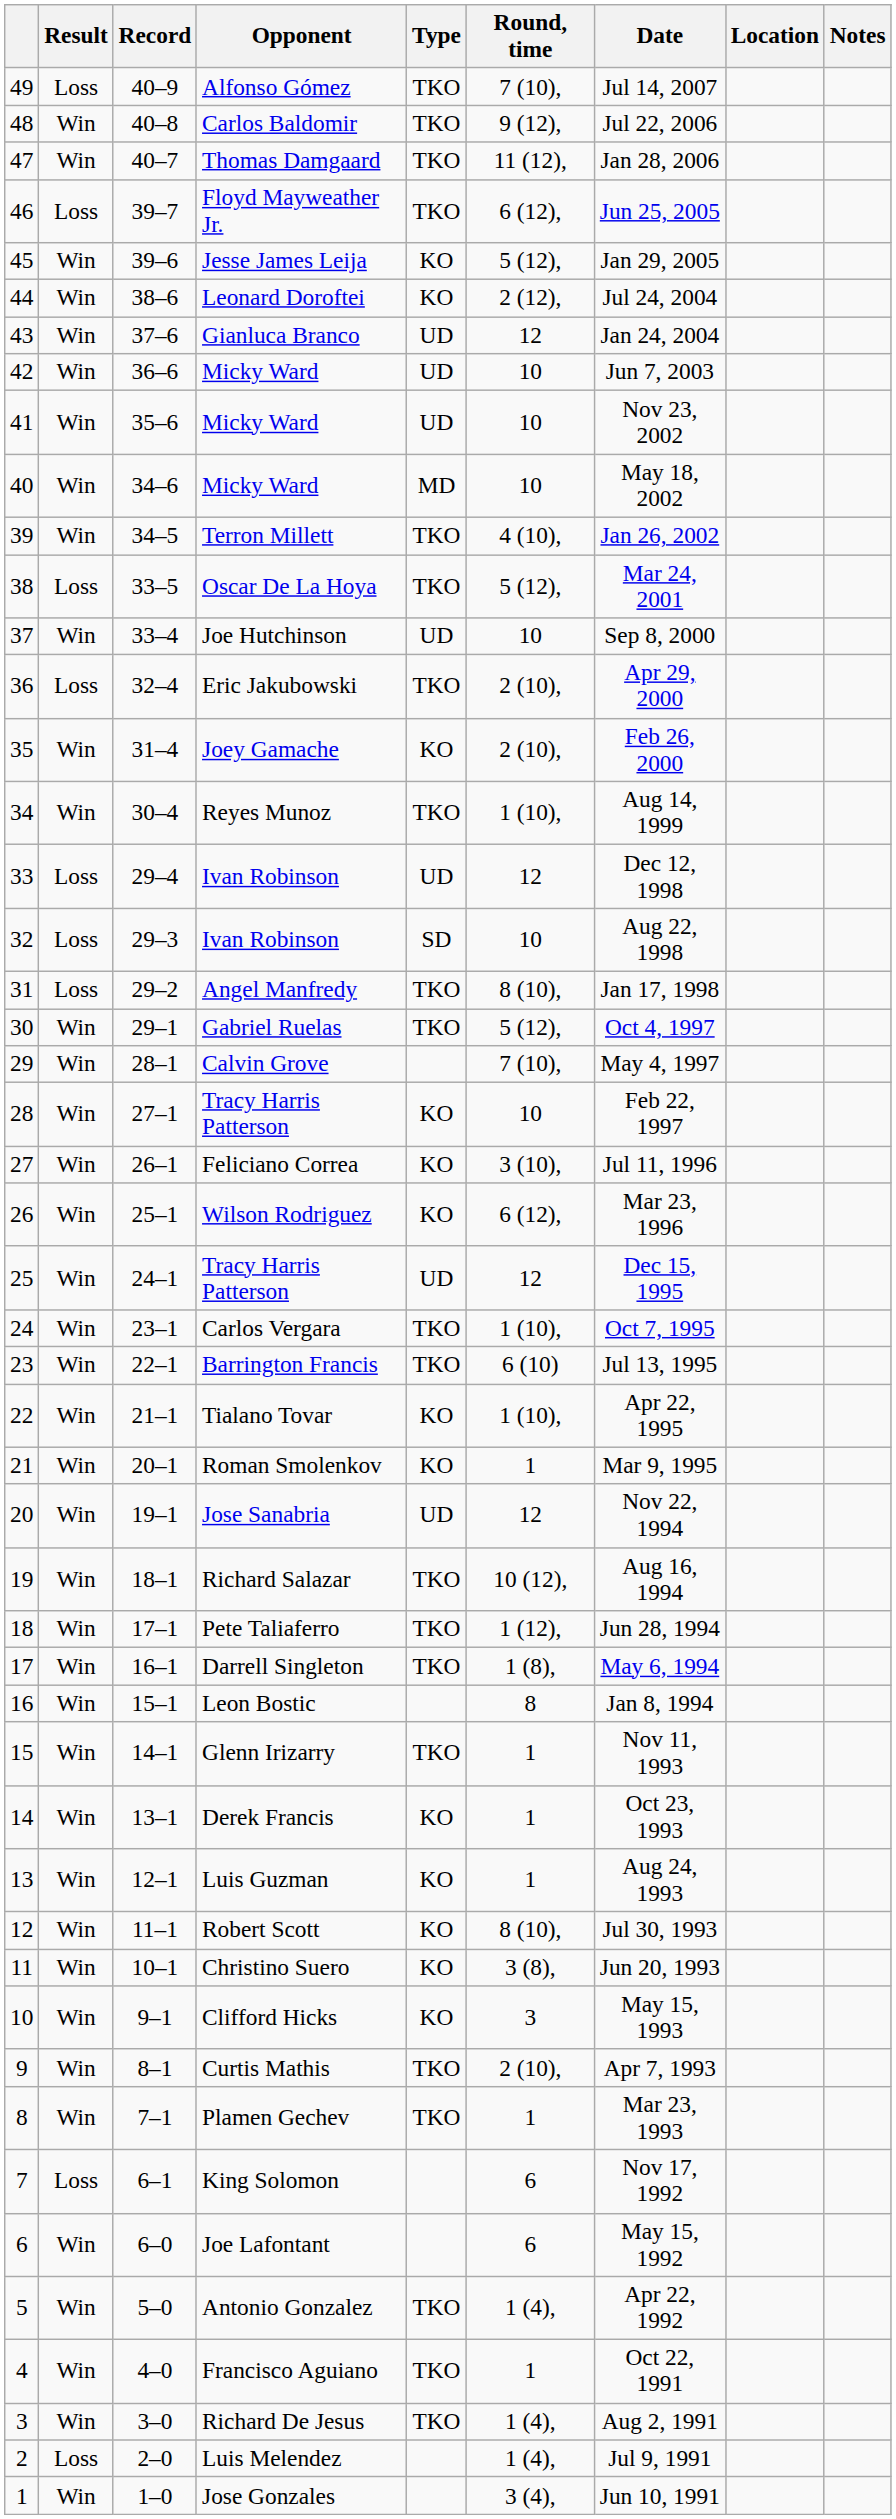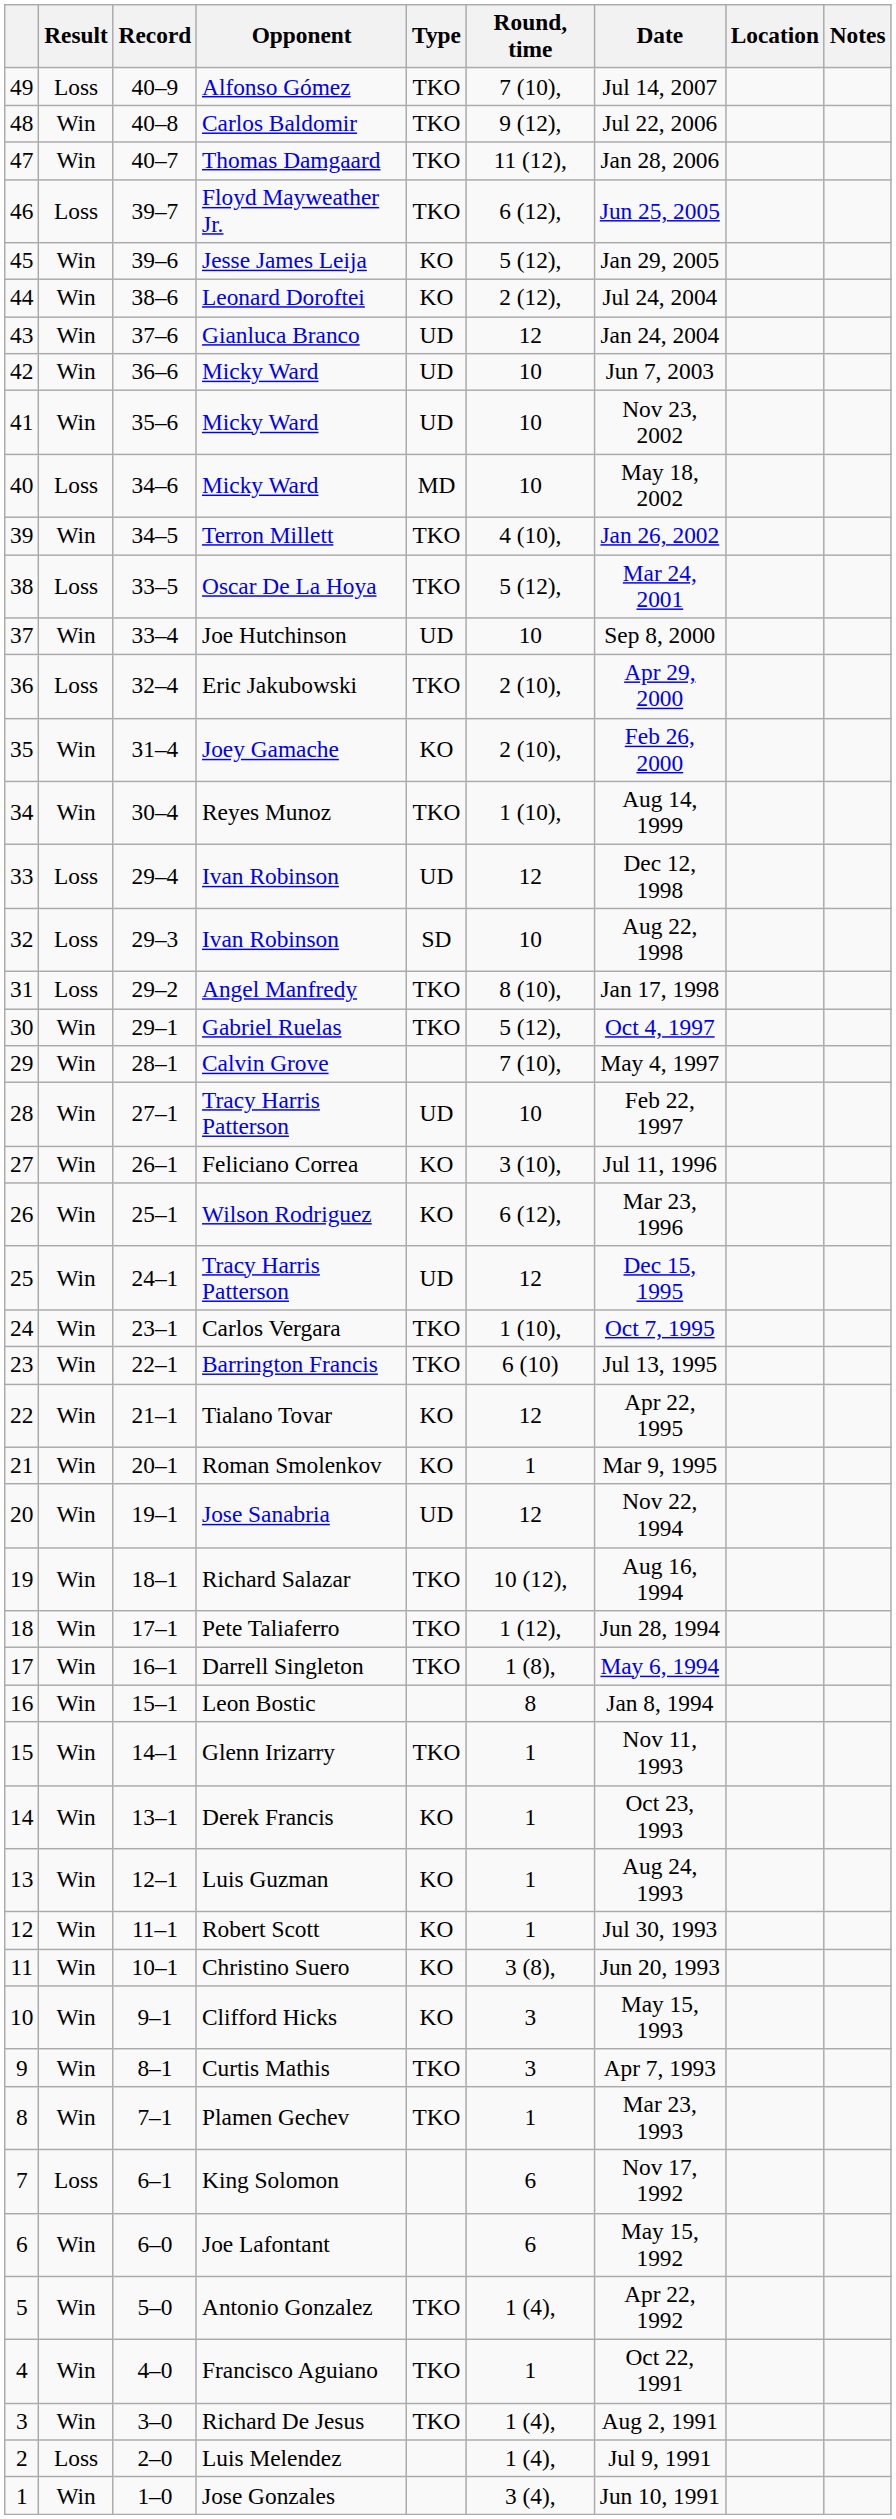 <table class="wikitable" style="text-align:center">
 <tr>
 <th></th>
 <th>Result</th>
 <th>Record</th>
 <th>Opponent</th>
 <th>Type</th>
 <th>Round, time</th>
 <th>Date</th>
 <th>Location</th>
 <th>Notes</th>
 </tr>
 <tr>
 <td>49</td>
 <td>Loss</td>
 <td>40–9</td>
 <td style="text-align:left;"><a href='#'>Alfonso Gómez</a></td>
 <td>TKO</td>
 <td>7 (10), </td>
 <td>Jul 14, 2007</td>
 <td style="text-align:left;"></td>
 <td></td>
 </tr>
 <tr>
 <td>48</td>
 <td>Win</td>
 <td>40–8</td>
 <td style="text-align:left;"><a href='#'>Carlos Baldomir</a></td>
 <td>TKO</td>
 <td>9 (12), </td>
 <td>Jul 22, 2006</td>
 <td style="text-align:left;"></td>
 <td style="text-align:left;"></td>
 </tr>
 <tr>
 <td>47</td>
 <td>Win</td>
 <td>40–7</td>
 <td style="text-align:left;"><a href='#'>Thomas Damgaard</a></td>
 <td>TKO</td>
 <td>11 (12), </td>
 <td>Jan 28, 2006</td>
 <td style="text-align:left;"></td>
 <td style="text-align:left;"></td>
 </tr>
 <tr>
 <td>46</td>
 <td>Loss</td>
 <td>39–7</td>
 <td style="text-align:left;"><a href='#'>Floyd Mayweather Jr.</a></td>
 <td>TKO</td>
 <td>6 (12), </td>
 <td><a href='#'>Jun 25, 2005</a></td>
 <td style="text-align:left;"></td>
 <td style="text-align:left;"></td>
 </tr>
 <tr>
 <td>45</td>
 <td>Win</td>
 <td>39–6</td>
 <td style="text-align:left;"><a href='#'>Jesse James Leija</a></td>
 <td>KO</td>
 <td>5 (12), </td>
 <td>Jan 29, 2005</td>
 <td style="text-align:left;"></td>
 <td style="text-align:left;"></td>
 </tr>
 <tr>
 <td>44</td>
 <td>Win</td>
 <td>38–6</td>
 <td style="text-align:left;"><a href='#'>Leonard Doroftei</a></td>
 <td>KO</td>
 <td>2 (12), </td>
 <td>Jul 24, 2004</td>
 <td style="text-align:left;"></td>
 <td style="text-align:left;"></td>
 </tr>
 <tr>
 <td>43</td>
 <td>Win</td>
 <td>37–6</td>
 <td style="text-align:left;"><a href='#'>Gianluca Branco</a></td>
 <td>UD</td>
 <td>12</td>
 <td>Jan 24, 2004</td>
 <td style="text-align:left;"></td>
 <td style="text-align:left;"></td>
 </tr>
 <tr>
 <td>42</td>
 <td>Win</td>
 <td>36–6</td>
 <td style="text-align:left;"><a href='#'>Micky Ward</a></td>
 <td>UD</td>
 <td>10</td>
 <td>Jun 7, 2003</td>
 <td style="text-align:left;"></td>
 <td></td>
 </tr>
 <tr>
 <td>41</td>
 <td>Win</td>
 <td>35–6</td>
 <td style="text-align:left;"><a href='#'>Micky Ward</a></td>
 <td>UD</td>
 <td>10</td>
 <td>Nov 23, 2002</td>
 <td style="text-align:left;"></td>
 <td></td>
 </tr>
 <tr>
 <td>40</td>
-<td>Win</td>
+<td>Loss</td>
 <td>34–6</td>
 <td style="text-align:left;"><a href='#'>Micky Ward</a></td>
 <td>MD</td>
 <td>10</td>
 <td>May 18, 2002</td>
 <td style="text-align:left;"></td>
 <td></td>
 </tr>
 <tr>
 <td>39</td>
 <td>Win</td>
 <td>34–5</td>
 <td style="text-align:left;"><a href='#'>Terron Millett</a></td>
 <td>TKO</td>
 <td>4 (10), </td>
 <td><a href='#'>Jan 26, 2002</a></td>
 <td style="text-align:left;"></td>
 <td></td>
 </tr>
 <tr>
 <td>38</td>
 <td>Loss</td>
 <td>33–5</td>
 <td style="text-align:left;"><a href='#'>Oscar De La Hoya</a></td>
 <td>TKO</td>
 <td>5 (12), </td>
 <td><a href='#'>Mar 24, 2001</a></td>
 <td style="text-align:left;"></td>
 <td></td>
 </tr>
 <tr>
 <td>37</td>
 <td>Win</td>
 <td>33–4</td>
 <td style="text-align:left;">Joe Hutchinson</td>
 <td>UD</td>
 <td>10</td>
 <td>Sep 8, 2000</td>
 <td style="text-align:left;"></td>
 <td></td>
 </tr>
 <tr>
 <td>36</td>
 <td>Loss</td>
 <td>32–4</td>
 <td style="text-align:left;">Eric Jakubowski</td>
 <td>TKO</td>
 <td>2 (10), </td>
 <td><a href='#'>Apr 29, 2000</a></td>
 <td style="text-align:left;"></td>
 <td></td>
 </tr>
 <tr>
 <td>35</td>
 <td>Win</td>
 <td>31–4</td>
 <td style="text-align:left;"><a href='#'>Joey Gamache</a></td>
 <td>KO</td>
 <td>2 (10), </td>
 <td><a href='#'>Feb 26, 2000</a></td>
 <td style="text-align:left;"></td>
 <td></td>
 </tr>
 <tr>
 <td>34</td>
 <td>Win</td>
 <td>30–4</td>
 <td style="text-align:left;">Reyes Munoz</td>
 <td>TKO</td>
 <td>1 (10), </td>
 <td>Aug 14, 1999</td>
 <td style="text-align:left;"></td>
 <td></td>
 </tr>
 <tr>
 <td>33</td>
 <td>Loss</td>
 <td>29–4</td>
 <td style="text-align:left;"><a href='#'>Ivan Robinson</a></td>
 <td>UD</td>
 <td>12</td>
 <td>Dec 12, 1998</td>
 <td style="text-align:left;"></td>
 <td></td>
 </tr>
 <tr>
 <td>32</td>
 <td>Loss</td>
 <td>29–3</td>
 <td style="text-align:left;"><a href='#'>Ivan Robinson</a></td>
 <td>SD</td>
 <td>10</td>
 <td>Aug 22, 1998</td>
 <td style="text-align:left;"></td>
 <td></td>
 </tr>
 <tr>
 <td>31</td>
 <td>Loss</td>
 <td>29–2</td>
 <td style="text-align:left;"><a href='#'>Angel Manfredy</a></td>
 <td>TKO</td>
 <td>8 (10), </td>
 <td>Jan 17, 1998</td>
 <td style="text-align:left;"></td>
 <td></td>
 </tr>
 <tr>
 <td>30</td>
 <td>Win</td>
 <td>29–1</td>
 <td style="text-align:left;"><a href='#'>Gabriel Ruelas</a></td>
 <td>TKO</td>
 <td>5 (12), </td>
 <td><a href='#'>Oct 4, 1997</a></td>
 <td style="text-align:left;"></td>
 <td style="text-align:left;"></td>
 </tr>
 <tr>
 <td>29</td>
 <td>Win</td>
 <td>28–1</td>
 <td style="text-align:left;"><a href='#'>Calvin Grove</a></td>
 <td></td>
 <td>7 (10), </td>
 <td>May 4, 1997</td>
 <td style="text-align:left;"></td>
 <td></td>
 </tr>
 <tr>
 <td>28</td>
 <td>Win</td>
 <td>27–1</td>
 <td style="text-align:left;"><a href='#'>Tracy Harris Patterson</a></td>
-<td>KO</td>
+<td>UD</td>
 <td>10</td>
 <td>Feb 22, 1997</td>
 <td style="text-align:left;"></td>
 <td style="text-align:left;"></td>
 </tr>
 <tr>
 <td>27</td>
 <td>Win</td>
 <td>26–1</td>
 <td style="text-align:left;">Feliciano Correa</td>
 <td>KO</td>
 <td>3 (10), </td>
 <td>Jul 11, 1996</td>
 <td style="text-align:left;"></td>
 <td></td>
 </tr>
 <tr>
 <td>26</td>
 <td>Win</td>
 <td>25–1</td>
 <td style="text-align:left;"><a href='#'>Wilson Rodriguez</a></td>
 <td>KO</td>
 <td>6 (12), </td>
 <td>Mar 23, 1996</td>
 <td style="text-align:left;"></td>
 <td style="text-align:left;"></td>
 </tr>
 <tr>
 <td>25</td>
 <td>Win</td>
 <td>24–1</td>
 <td style="text-align:left;"><a href='#'>Tracy Harris Patterson</a></td>
 <td>UD</td>
 <td>12</td>
 <td><a href='#'>Dec 15, 1995</a></td>
 <td style="text-align:left;"></td>
 <td style="text-align:left;"></td>
 </tr>
 <tr>
 <td>24</td>
 <td>Win</td>
 <td>23–1</td>
 <td style="text-align:left;">Carlos Vergara</td>
 <td>TKO</td>
 <td>1 (10), </td>
 <td><a href='#'>Oct 7, 1995</a></td>
 <td style="text-align:left;"></td>
 <td></td>
 </tr>
 <tr>
 <td>23</td>
 <td>Win</td>
 <td>22–1</td>
 <td style="text-align:left;"><a href='#'>Barrington Francis</a></td>
 <td>TKO</td>
 <td>6 (10)</td>
 <td>Jul 13, 1995</td>
 <td style="text-align:left;"></td>
 <td></td>
 </tr>
 <tr>
 <td>22</td>
 <td>Win</td>
 <td>21–1</td>
 <td style="text-align:left;">Tialano Tovar</td>
 <td>KO</td>
-<td>1 (10), </td>
+<td>12</td>
 <td>Apr 22, 1995</td>
 <td style="text-align:left;"></td>
 <td></td>
 </tr>
 <tr>
 <td>21</td>
 <td>Win</td>
 <td>20–1</td>
 <td style="text-align:left;">Roman Smolenkov</td>
 <td>KO</td>
 <td>1</td>
 <td>Mar 9, 1995</td>
 <td style="text-align:left;"></td>
 <td></td>
 </tr>
 <tr>
 <td>20</td>
 <td>Win</td>
 <td>19–1</td>
 <td style="text-align:left;"><a href='#'>Jose Sanabria</a></td>
 <td>UD</td>
 <td>12</td>
 <td>Nov 22, 1994</td>
 <td style="text-align:left;"></td>
 <td style="text-align:left;"></td>
 </tr>
 <tr>
 <td>19</td>
 <td>Win</td>
 <td>18–1</td>
 <td style="text-align:left;">Richard Salazar</td>
 <td>TKO</td>
 <td>10 (12), </td>
 <td>Aug 16, 1994</td>
 <td style="text-align:left;"></td>
 <td style="text-align:left;"></td>
 </tr>
 <tr>
 <td>18</td>
 <td>Win</td>
 <td>17–1</td>
 <td style="text-align:left;">Pete Taliaferro</td>
 <td>TKO</td>
 <td>1 (12), </td>
 <td>Jun 28, 1994</td>
 <td style="text-align:left;"></td>
 <td style="text-align:left;"></td>
 </tr>
 <tr>
 <td>17</td>
 <td>Win</td>
 <td>16–1</td>
 <td style="text-align:left;">Darrell Singleton</td>
 <td>TKO</td>
 <td>1 (8), </td>
 <td><a href='#'>May 6, 1994</a></td>
 <td style="text-align:left;"></td>
 <td></td>
 </tr>
 <tr>
 <td>16</td>
 <td>Win</td>
 <td>15–1</td>
 <td style="text-align:left;">Leon Bostic</td>
 <td></td>
 <td>8</td>
 <td>Jan 8, 1994</td>
 <td style="text-align:left;"></td>
 <td></td>
 </tr>
 <tr>
 <td>15</td>
 <td>Win</td>
 <td>14–1</td>
 <td style="text-align:left;">Glenn Irizarry</td>
 <td>TKO</td>
 <td>1</td>
 <td>Nov 11, 1993</td>
 <td style="text-align:left;"></td>
 <td></td>
 </tr>
 <tr>
 <td>14</td>
 <td>Win</td>
 <td>13–1</td>
 <td style="text-align:left;">Derek Francis</td>
 <td>KO</td>
 <td>1</td>
 <td>Oct 23, 1993</td>
 <td style="text-align:left;"></td>
 <td></td>
 </tr>
 <tr>
 <td>13</td>
 <td>Win</td>
 <td>12–1</td>
 <td style="text-align:left;">Luis Guzman</td>
 <td>KO</td>
 <td>1</td>
 <td>Aug 24, 1993</td>
 <td style="text-align:left;"></td>
 <td></td>
 </tr>
 <tr>
 <td>12</td>
 <td>Win</td>
 <td>11–1</td>
 <td style="text-align:left;">Robert Scott</td>
 <td>KO</td>
-<td>8 (10), </td>
+<td>1</td>
 <td>Jul 30, 1993</td>
 <td style="text-align:left;"></td>
 <td></td>
 </tr>
 <tr>
 <td>11</td>
 <td>Win</td>
 <td>10–1</td>
 <td style="text-align:left;">Christino Suero</td>
 <td>KO</td>
 <td>3 (8), </td>
 <td>Jun 20, 1993</td>
 <td style="text-align:left;"></td>
 <td></td>
 </tr>
 <tr>
 <td>10</td>
 <td>Win</td>
 <td>9–1</td>
 <td style="text-align:left;">Clifford Hicks</td>
 <td>KO</td>
 <td>3</td>
 <td>May 15, 1993</td>
 <td style="text-align:left;"></td>
 <td></td>
 </tr>
 <tr>
 <td>9</td>
 <td>Win</td>
 <td>8–1</td>
 <td style="text-align:left;">Curtis Mathis</td>
 <td>TKO</td>
-<td>2 (10), </td>
+<td>3</td>
 <td>Apr 7, 1993</td>
 <td style="text-align:left;"></td>
 <td></td>
 </tr>
 <tr>
 <td>8</td>
 <td>Win</td>
 <td>7–1</td>
 <td style="text-align:left;">Plamen Gechev</td>
 <td>TKO</td>
 <td>1</td>
 <td>Mar 23, 1993</td>
 <td style="text-align:left;"></td>
 <td></td>
 </tr>
 <tr>
 <td>7</td>
 <td>Loss</td>
 <td>6–1</td>
 <td style="text-align:left;">King Solomon</td>
 <td></td>
 <td>6</td>
 <td>Nov 17, 1992</td>
 <td style="text-align:left;"></td>
 <td></td>
 </tr>
 <tr>
 <td>6</td>
 <td>Win</td>
 <td>6–0</td>
 <td style="text-align:left;">Joe Lafontant</td>
 <td></td>
 <td>6</td>
 <td>May 15, 1992</td>
 <td style="text-align:left;"></td>
 <td></td>
 </tr>
 <tr>
 <td>5</td>
 <td>Win</td>
 <td>5–0</td>
 <td style="text-align:left;">Antonio Gonzalez</td>
 <td>TKO</td>
 <td>1 (4), </td>
 <td>Apr 22, 1992</td>
 <td style="text-align:left;"></td>
 <td></td>
 </tr>
 <tr>
 <td>4</td>
 <td>Win</td>
 <td>4–0</td>
 <td style="text-align:left;">Francisco Aguiano</td>
 <td>TKO</td>
 <td>1</td>
 <td>Oct 22, 1991</td>
 <td style="text-align:left;"></td>
 <td></td>
 </tr>
 <tr>
 <td>3</td>
 <td>Win</td>
 <td>3–0</td>
 <td style="text-align:left;">Richard De Jesus</td>
 <td>TKO</td>
 <td>1 (4), </td>
 <td>Aug 2, 1991</td>
 <td style="text-align:left;"></td>
 <td></td>
 </tr>
 <tr>
 <td>2</td>
 <td>Loss</td>
 <td>2–0</td>
 <td style="text-align:left;">Luis Melendez</td>
 <td></td>
 <td>1 (4), </td>
 <td>Jul 9, 1991</td>
 <td style="text-align:left;"></td>
 <td></td>
 </tr>
 <tr>
 <td>1</td>
 <td>Win</td>
 <td>1–0</td>
 <td style="text-align:left;">Jose Gonzales</td>
 <td></td>
 <td>3 (4), </td>
 <td>Jun 10, 1991</td>
 <td style="text-align:left;"></td>
 <td></td>
 </tr>
 </table>
